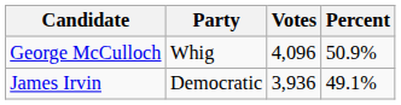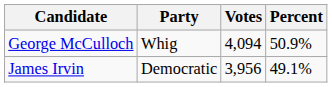 <table class=wikitable>
 <tr>
 <th>Candidate</th>
 <th>Party</th>
 <th>Votes</th>
 <th>Percent</th>
 </tr>
 <tr>
 <td><a href='#'>George McCulloch</a></td>
 <td>Whig</td>
-<td>4,096</td>
+<td>4,094</td>
 <td>50.9%</td>
 </tr>
 <tr>
 <td><a href='#'>James Irvin</a></td>
 <td>Democratic</td>
-<td>3,936</td>
+<td>3,956</td>
 <td>49.1%</td>
 </tr>
 </table>
